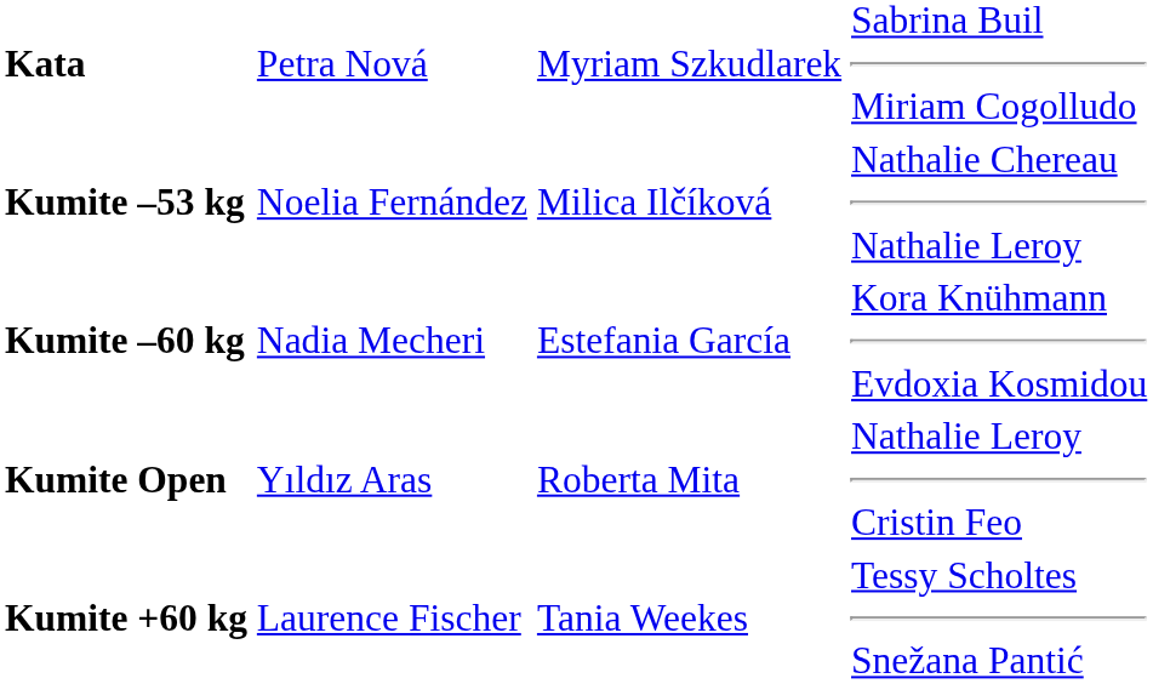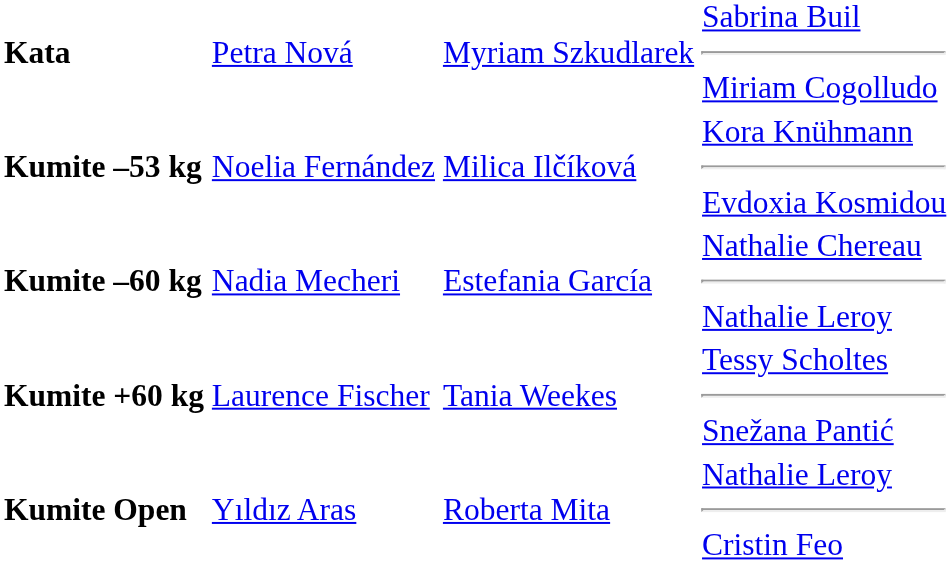 <table>
 <tr>
 <td><strong>Kata</strong></td>
 <td> <a href='#'>Petra Nová</a></td>
 <td> <a href='#'>Myriam Szkudlarek</a></td>
 <td> <a href='#'>Sabrina Buil</a><hr> <a href='#'>Miriam Cogolludo</a></td>
 </tr>
 <tr>
 <td><strong>Kumite –53 kg</strong></td>
 <td> <a href='#'>Noelia Fernández</a></td>
 <td> <a href='#'>Milica Ilčíková</a></td>
-<td> <a href='#'>Nathalie Chereau</a><hr> <a href='#'>Nathalie Leroy</a></td>
+<td> <a href='#'>Kora Knühmann</a><hr> <a href='#'>Evdoxia Kosmidou</a></td>
 </tr>
 <tr>
 <td><strong>Kumite –60 kg</strong></td>
 <td> <a href='#'>Nadia Mecheri</a></td>
 <td> <a href='#'>Estefania García</a></td>
-<td> <a href='#'>Kora Knühmann</a><hr> <a href='#'>Evdoxia Kosmidou</a></td>
+<td> <a href='#'>Nathalie Chereau</a><hr> <a href='#'>Nathalie Leroy</a></td>
+</tr>
+<tr>
+<td><strong>Kumite +60 kg</strong></td>
+<td> <a href='#'>Laurence Fischer</a></td>
+<td> <a href='#'>Tania Weekes</a></td>
+<td> <a href='#'>Tessy Scholtes</a><hr> <a href='#'>Snežana Pantić</a></td>
 </tr>
 <tr>
 <td><strong>Kumite Open</strong></td>
 <td> <a href='#'>Yıldız Aras</a></td>
 <td> <a href='#'>Roberta Mita</a></td>
 <td> <a href='#'>Nathalie Leroy</a><hr> <a href='#'>Cristin Feo</a></td>
 </tr>
-<tr>
-<td><strong>Kumite +60 kg</strong></td>
-<td> <a href='#'>Laurence Fischer</a></td>
-<td> <a href='#'>Tania Weekes</a></td>
-<td> <a href='#'>Tessy Scholtes</a><hr> <a href='#'>Snežana Pantić</a></td>
-</tr>
 </table>
